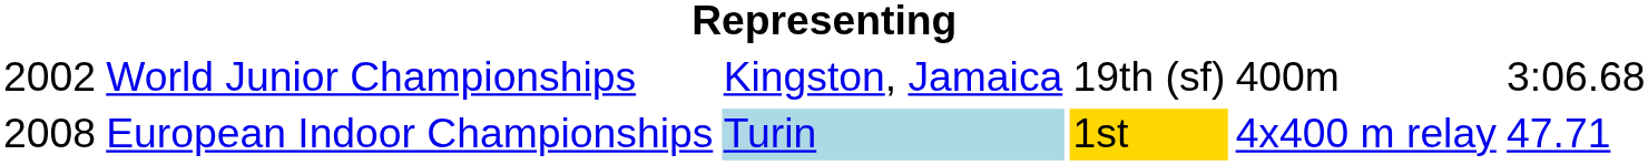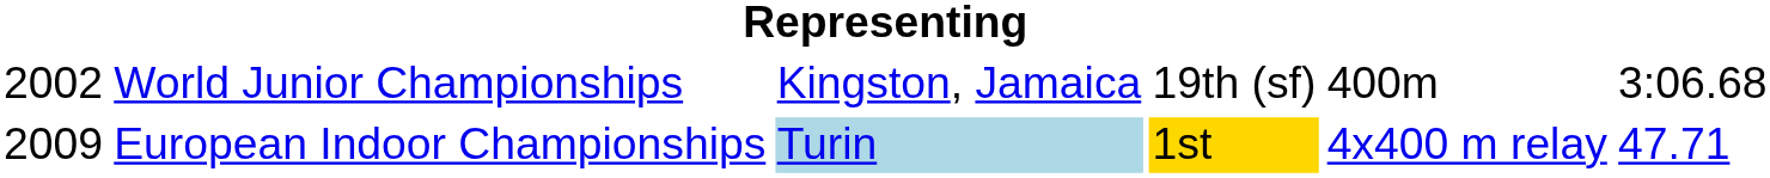 <table>
 <tr>
 <th colspan="6">Representing </th>
 </tr>
 <tr>
 <td>2002</td>
 <td><a href='#'>World Junior Championships</a></td>
 <td><a href='#'>Kingston</a>, <a href='#'>Jamaica</a></td>
 <td>19th (sf)</td>
 <td>400m</td>
 <td>3:06.68</td>
 </tr>
 <tr>
-<td>2008</td>
+<td>2009</td>
 <td align=left><a href='#'>European Indoor Championships</a></td>
 <td align=left style="background: lightblue;"> <a href='#'>Turin</a></td>
 <td bgcolor=gold>1st</td>
 <td><a href='#'>4x400 m relay</a></td>
 <td><a href='#'>47.71</a></td>
 </tr>
 </table>
